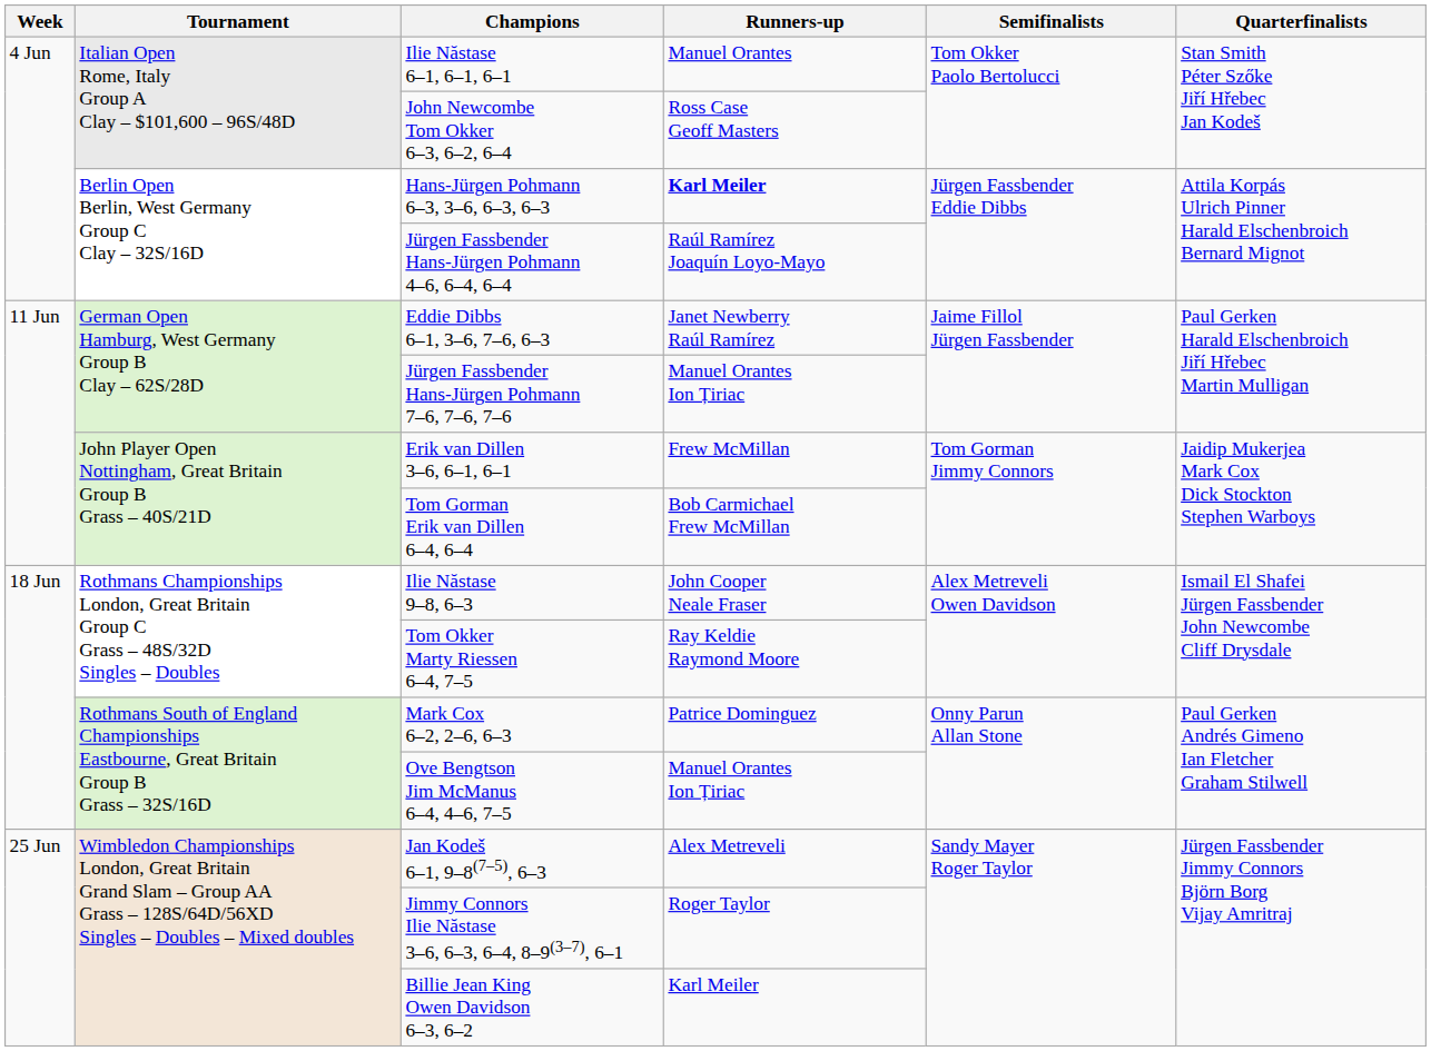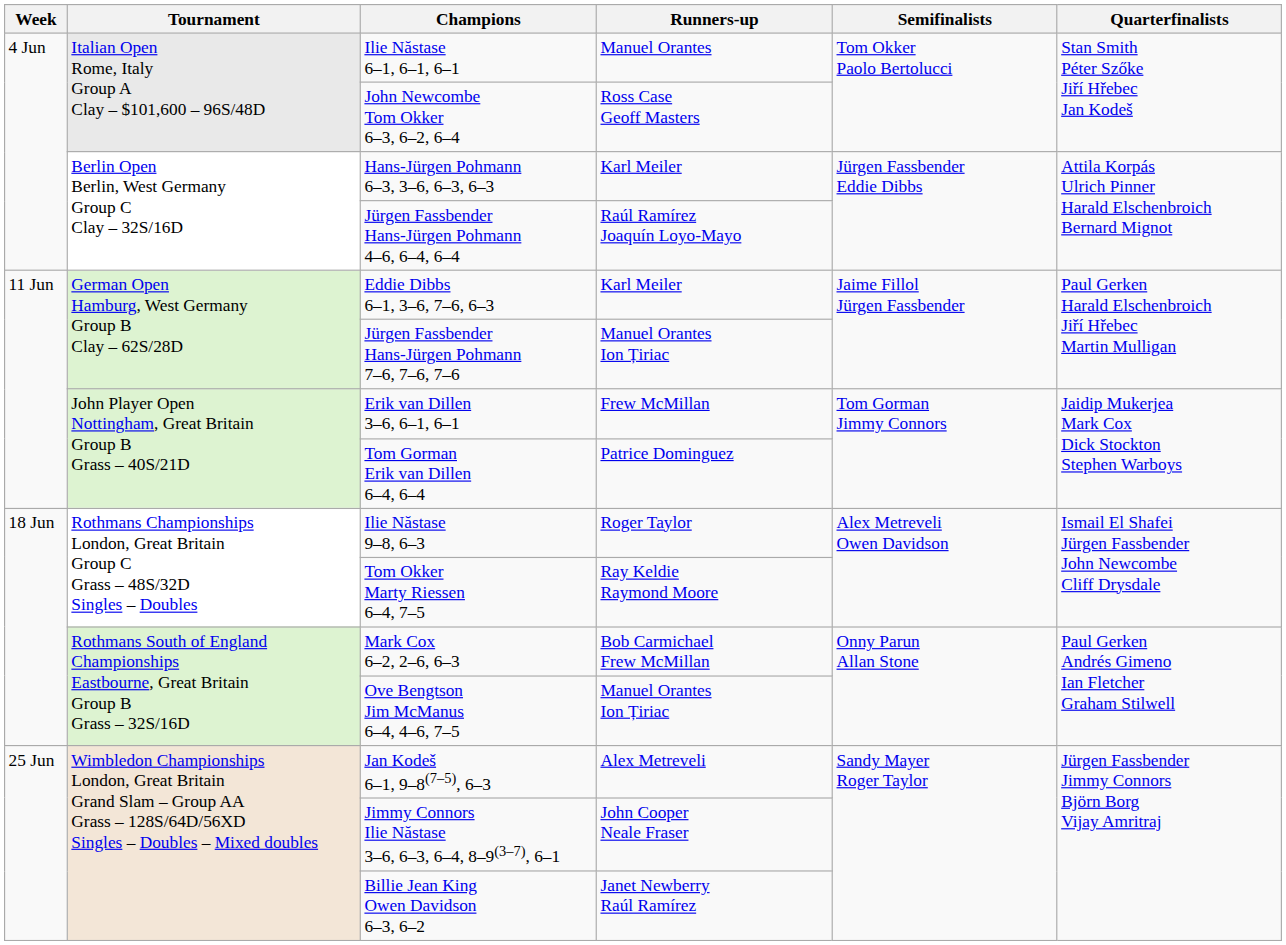 <table class=wikitable style=font-size:95%>
 <tr>
 <th style="width:48px;">Week</th>
 <th style="width:250px;">Tournament</th>
 <th style="width:200px;">Champions</th>
 <th style="width:200px;">Runners-up</th>
 <th style="width:190px;">Semifinalists</th>
 <th style="width:190px;">Quarterfinalists</th>
 </tr>
 <tr valign=top>
 <td rowspan=4>4 Jun</td>
 <td style="background:#E9E9E9;" rowspan="2"><a href='#'>Italian Open</a> <br> Rome, Italy <br> Group A <br> Clay – $101,600 – 96S/48D</td>
 <td> <a href='#'>Ilie Năstase</a> <br> 6–1, 6–1, 6–1</td>
 <td> <a href='#'>Manuel Orantes</a></td>
 <td rowspan=2> <a href='#'>Tom Okker</a> <br>  <a href='#'>Paolo Bertolucci</a></td>
 <td rowspan=2> <a href='#'>Stan Smith</a> <br>  <a href='#'>Péter Szőke</a> <br>  <a href='#'>Jiří Hřebec</a> <br>  <a href='#'>Jan Kodeš</a></td>
 </tr>
 <tr valign=top>
 <td> <a href='#'>John Newcombe</a> <br>  <a href='#'>Tom Okker</a> <br> 6–3, 6–2, 6–4</td>
 <td> <a href='#'>Ross Case</a> <br>  <a href='#'>Geoff Masters</a></td>
 </tr>
 <tr valign=top>
 <td style="background:#fff;" rowspan="2"><a href='#'>Berlin Open</a> <br> Berlin, West Germany <br> Group C <br> Clay – 32S/16D</td>
 <td> <a href='#'>Hans-Jürgen Pohmann</a> <br> 6–3, 3–6, 6–3, 6–3</td>
-<td><strong> <a href='#'>Karl Meiler</a></strong></td>
+<td> <a href='#'>Karl Meiler</a></td>
 <td rowspan=2> <a href='#'>Jürgen Fassbender</a> <br>  <a href='#'>Eddie Dibbs</a></td>
 <td rowspan=2> <a href='#'>Attila Korpás</a> <br>  <a href='#'>Ulrich Pinner</a> <br>  <a href='#'>Harald Elschenbroich</a> <br>  <a href='#'>Bernard Mignot</a></td>
 </tr>
 <tr valign=top>
 <td> <a href='#'>Jürgen Fassbender</a> <br>  <a href='#'>Hans-Jürgen Pohmann</a> <br> 4–6, 6–4, 6–4</td>
 <td> <a href='#'>Raúl Ramírez</a> <br>  <a href='#'>Joaquín Loyo-Mayo</a></td>
 </tr>
 <tr valign=top>
 <td rowspan=4>11 Jun</td>
 <td style="background:#DDF3D1 ;" rowspan="2"><a href='#'>German Open</a> <br> <a href='#'>Hamburg</a>, West Germany <br> Group B <br> Clay – 62S/28D</td>
 <td> <a href='#'>Eddie Dibbs</a> <br> 6–1, 3–6, 7–6, 6–3</td>
-<td> <a href='#'>Janet Newberry</a> <br>  <a href='#'>Raúl Ramírez</a></td>
+<td> <a href='#'>Karl Meiler</a></td>
 <td rowspan=2> <a href='#'>Jaime Fillol</a> <br>  <a href='#'>Jürgen Fassbender</a></td>
 <td rowspan=2> <a href='#'>Paul Gerken</a> <br>  <a href='#'>Harald Elschenbroich</a> <br>  <a href='#'>Jiří Hřebec</a> <br>  <a href='#'>Martin Mulligan</a></td>
 </tr>
 <tr valign=top>
 <td> <a href='#'>Jürgen Fassbender</a> <br>  <a href='#'>Hans-Jürgen Pohmann</a> <br> 7–6, 7–6, 7–6</td>
 <td> <a href='#'>Manuel Orantes</a> <br>  <a href='#'>Ion Țiriac</a></td>
 </tr>
 <tr valign=top>
 <td style="background:#DDF3D1 ;" rowspan="2">John Player Open <br> <a href='#'>Nottingham</a>, Great Britain <br> Group B <br> Grass – 40S/21D</td>
 <td> <a href='#'>Erik van Dillen</a> <br> 3–6, 6–1, 6–1</td>
 <td> <a href='#'>Frew McMillan</a></td>
 <td rowspan=2> <a href='#'>Tom Gorman</a> <br>  <a href='#'>Jimmy Connors</a></td>
 <td rowspan=2> <a href='#'>Jaidip Mukerjea</a> <br>  <a href='#'>Mark Cox</a> <br>  <a href='#'>Dick Stockton</a> <br>  <a href='#'>Stephen Warboys</a></td>
 </tr>
 <tr valign=top>
 <td> <a href='#'>Tom Gorman</a> <br>  <a href='#'>Erik van Dillen</a> <br> 6–4, 6–4</td>
-<td> <a href='#'>Bob Carmichael</a> <br>  <a href='#'>Frew McMillan</a></td>
+<td> <a href='#'>Patrice Dominguez</a></td>
 </tr>
 <tr valign=top>
 <td rowspan=4>18 Jun</td>
 <td style="background:#fff;" rowspan="2"><a href='#'>Rothmans Championships</a> <br> London, Great Britain <br> Group C <br> Grass – 48S/32D <br> <a href='#'>Singles</a> – <a href='#'>Doubles</a></td>
 <td> <a href='#'>Ilie Năstase</a> <br> 9–8, 6–3</td>
-<td> <a href='#'>John Cooper</a> <br>  <a href='#'>Neale Fraser</a></td>
+<td> <a href='#'>Roger Taylor</a></td>
 <td rowspan=2> <a href='#'>Alex Metreveli</a> <br>  <a href='#'>Owen Davidson</a></td>
 <td rowspan=2> <a href='#'>Ismail El Shafei</a> <br>  <a href='#'>Jürgen Fassbender</a> <br>  <a href='#'>John Newcombe</a> <br>  <a href='#'>Cliff Drysdale</a></td>
 </tr>
 <tr valign=top>
 <td> <a href='#'>Tom Okker</a> <br>  <a href='#'>Marty Riessen</a> <br> 6–4, 7–5</td>
 <td> <a href='#'>Ray Keldie</a> <br>  <a href='#'>Raymond Moore</a></td>
 </tr>
 <tr valign=top>
 <td style="background:#DDF3D1 ;" rowspan="2"><a href='#'>Rothmans South of England Championships</a> <br> <a href='#'>Eastbourne</a>, Great Britain <br> Group B <br> Grass – 32S/16D</td>
 <td> <a href='#'>Mark Cox</a> <br> 6–2, 2–6, 6–3</td>
-<td> <a href='#'>Patrice Dominguez</a></td>
+<td> <a href='#'>Bob Carmichael</a> <br>  <a href='#'>Frew McMillan</a></td>
 <td rowspan=2> <a href='#'>Onny Parun</a> <br>  <a href='#'>Allan Stone</a></td>
 <td rowspan=2> <a href='#'>Paul Gerken</a> <br>  <a href='#'>Andrés Gimeno</a> <br>  <a href='#'>Ian Fletcher</a> <br>  <a href='#'>Graham Stilwell</a></td>
 </tr>
 <tr valign=top>
 <td> <a href='#'>Ove Bengtson</a> <br>  <a href='#'>Jim McManus</a> <br> 6–4, 4–6, 7–5</td>
 <td> <a href='#'>Manuel Orantes</a> <br>  <a href='#'>Ion Țiriac</a></td>
 </tr>
 <tr valign=top>
 <td rowspan=3>25 Jun</td>
 <td style="background:#F3E6D7;" rowspan="3"><a href='#'>Wimbledon Championships</a><br> London, Great Britain <br> Grand Slam – Group AA <br> Grass – 128S/64D/56XD <br> <a href='#'>Singles</a> – <a href='#'>Doubles</a> – <a href='#'>Mixed doubles</a></td>
 <td> <a href='#'>Jan Kodeš</a> <br> 6–1, 9–8<sup>(7–5)</sup>, 6–3</td>
 <td> <a href='#'>Alex Metreveli</a></td>
 <td rowspan=3> <a href='#'>Sandy Mayer</a> <br>  <a href='#'>Roger Taylor</a></td>
 <td rowspan=3> <a href='#'>Jürgen Fassbender</a> <br>  <a href='#'>Jimmy Connors</a> <br>  <a href='#'>Björn Borg</a> <br>  <a href='#'>Vijay Amritraj</a></td>
 </tr>
 <tr valign=top>
 <td> <a href='#'>Jimmy Connors</a> <br>  <a href='#'>Ilie Năstase</a> <br> 3–6, 6–3, 6–4, 8–9<sup>(3–7)</sup>, 6–1</td>
-<td> <a href='#'>Roger Taylor</a></td>
+<td> <a href='#'>John Cooper</a> <br>  <a href='#'>Neale Fraser</a></td>
 </tr>
 <tr valign=top>
 <td> <a href='#'>Billie Jean King</a> <br>  <a href='#'>Owen Davidson</a> <br> 6–3, 6–2</td>
-<td> <a href='#'>Karl Meiler</a></td>
+<td> <a href='#'>Janet Newberry</a> <br>  <a href='#'>Raúl Ramírez</a></td>
 </tr>
 </table>
